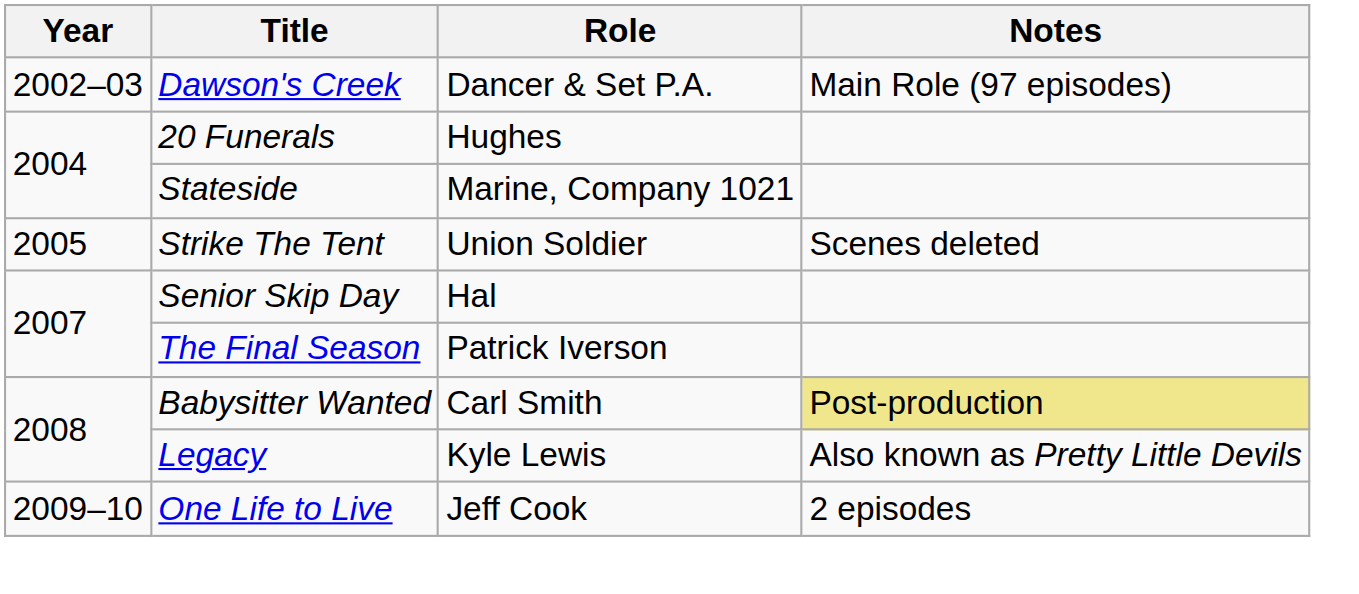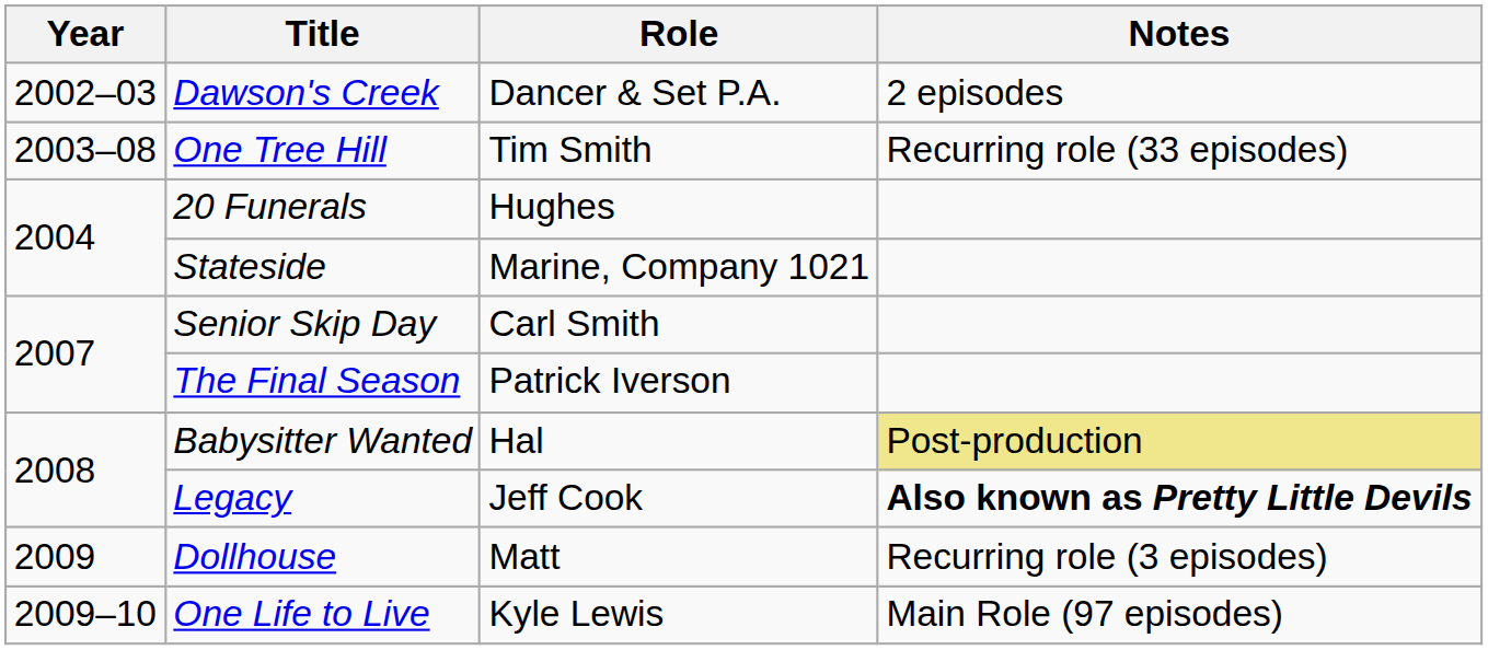 <table class="wikitable sortable">
 <tr>
 <th>Year</th>
 <th>Title</th>
 <th>Role</th>
 <th class="sortable">Notes</th>
 </tr>
 <tr>
 <td>2002–03</td>
 <td><em><a href='#'>Dawson's Creek</a></em></td>
 <td>Dancer & Set P.A.</td>
-<td>Main Role (97 episodes)</td>
+<td>2 episodes</td>
+</tr>
+<tr>
+<td>2003–08</td>
+<td><em><a href='#'>One Tree Hill</a></em></td>
+<td>Tim Smith</td>
+<td>Recurring role (33 episodes)</td>
 </tr>
 <tr>
 <td rowspan="2">2004</td>
 <td><em>20 Funerals</em></td>
 <td>Hughes</td>
 <td></td>
 </tr>
 <tr>
 <td><em>Stateside</em></td>
 <td>Marine, Company 1021</td>
 <td></td>
 </tr>
 <tr>
-<td>2005</td>
-<td><em>Strike The Tent</em></td>
-<td>Union Soldier</td>
-<td>Scenes deleted</td>
-</tr>
-<tr>
 <td rowspan="2">2007</td>
 <td><em>Senior Skip Day</em></td>
-<td>Hal</td>
+<td>Carl Smith</td>
 <td></td>
 </tr>
 <tr>
 <td><em><a href='#'>The Final Season</a></em></td>
 <td>Patrick Iverson</td>
 <td></td>
 </tr>
 <tr>
 <td rowspan="2">2008</td>
 <td><em>Babysitter Wanted</em></td>
-<td>Carl Smith</td>
+<td>Hal</td>
 <td style="background: khaki;">Post-production</td>
 </tr>
 <tr>
 <td><em><a href='#'>Legacy</a></em></td>
-<td>Kyle Lewis</td>
-<td>Also known as <em>Pretty Little Devils</em></td>
+<td>Jeff Cook</td>
+<td><strong>Also known as <em>Pretty Little Devils</em></strong></td>
+</tr>
+<tr>
+<td>2009</td>
+<td><em><a href='#'>Dollhouse</a></em></td>
+<td>Matt</td>
+<td>Recurring role (3 episodes)</td>
 </tr>
 <tr>
 <td>2009–10</td>
 <td><em><a href='#'>One Life to Live</a></em></td>
-<td>Jeff Cook</td>
-<td>2 episodes</td>
+<td>Kyle Lewis</td>
+<td>Main Role (97 episodes)</td>
 </tr>
 </table>
